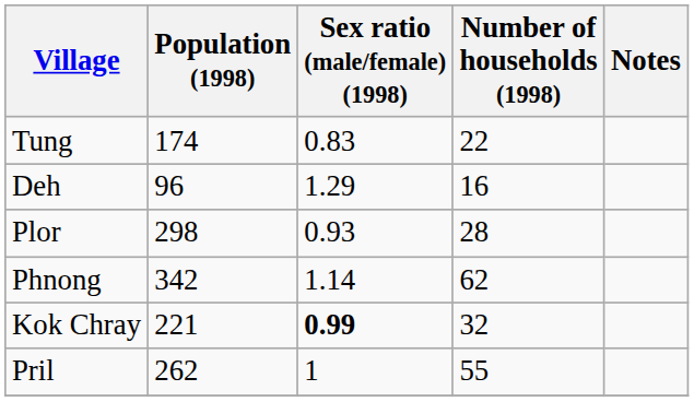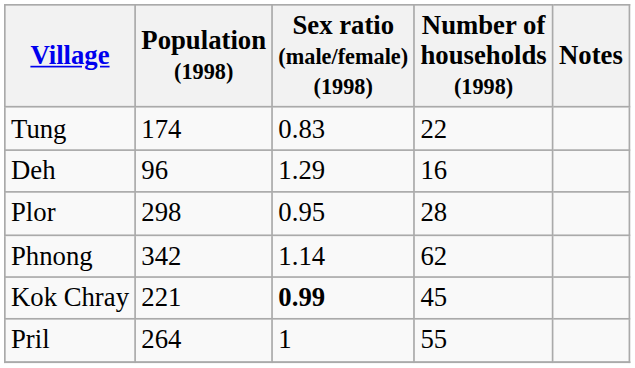 <table class="wikitable">
 <tr>
 <th><a href='#'>Village</a></th>
 <th>Population<br><small>(1998)</small></th>
 <th>Sex ratio<br><small>(male/female)</small><br><small>(1998)</small></th>
 <th>Number of<br>households<br><small>(1998)</small></th>
 <th>Notes</th>
 </tr>
 <tr>
 <td>Tung</td>
 <td>174</td>
 <td>0.83</td>
 <td>22</td>
 <td></td>
 </tr>
 <tr>
 <td>Deh</td>
 <td>96</td>
 <td>1.29</td>
 <td>16</td>
 <td></td>
 </tr>
 <tr>
 <td>Plor</td>
 <td>298</td>
-<td>0.93</td>
+<td>0.95</td>
 <td>28</td>
 <td></td>
 </tr>
 <tr>
 <td>Phnong</td>
 <td>342</td>
 <td>1.14</td>
 <td>62</td>
 <td></td>
 </tr>
 <tr>
 <td>Kok Chray</td>
 <td>221</td>
 <td><strong>0.99</strong></td>
-<td>32</td>
+<td>45</td>
 <td></td>
 </tr>
 <tr>
 <td>Pril</td>
-<td>262</td>
+<td>264</td>
 <td>1</td>
 <td>55</td>
 <td></td>
 </tr>
 <tr>
 </tr>
 </table>
